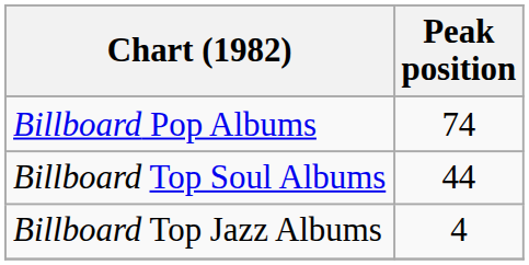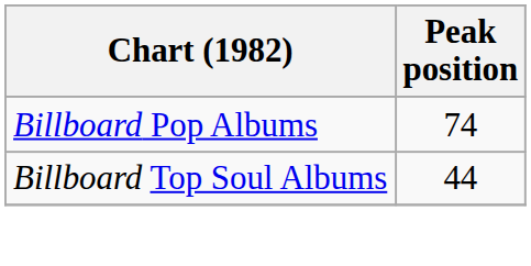 <table class="wikitable">
 <tr>
 <th>Chart (1982)</th>
 <th>Peak<br>position</th>
 </tr>
 <tr>
 <td><a href='#'><em>Billboard</em> Pop Albums</a></td>
 <td align=center>74</td>
 </tr>
 <tr>
 <td><em>Billboard</em> <a href='#'>Top Soul Albums</a></td>
 <td align=center>44</td>
 </tr>
 <tr>
-<td><em>Billboard</em> Top Jazz Albums</td>
-<td align=center>4</td>
-</tr>
-<tr>
 </tr>
 </table>
